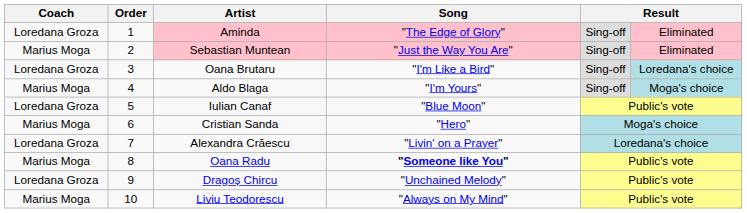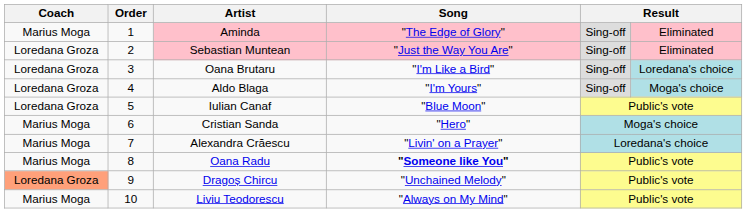 <table class="wikitable" style="text-align: center; width:80%;">
 <tr>
 <th style="width:09%;">Coach</th>
 <th style="width:02%;">Order</th>
 <th style="width:15%;">Artist</th>
 <th style="width:22%;">Song</th>
 <th style="width:14%;" colspan="2">Result</th>
 </tr>
 <tr>
-<td>Loredana Groza</td>
+<td>Marius Moga</td>
 <td>1</td>
 <td style="background:pink">Aminda</td>
 <td style="background:pink">"<a href='#'>The Edge of Glory</a>"</td>
 <td style="background:#ddd">Sing-off</td>
 <td style="background:pink">Eliminated</td>
 </tr>
 <tr>
-<td>Marius Moga</td>
+<td>Loredana Groza</td>
 <td>2</td>
 <td style="background:pink">Sebastian Muntean</td>
 <td style="background:pink">"<a href='#'>Just the Way You Are</a>"</td>
 <td style="background:#ddd">Sing-off</td>
 <td style="background:pink">Eliminated</td>
 </tr>
 <tr>
 <td>Loredana Groza</td>
 <td>3</td>
 <td>Oana Brutaru</td>
 <td>"<a href='#'>I'm Like a Bird</a>"</td>
 <td style="background:#ddd">Sing-off</td>
 <td style="background:#b0e0e6">Loredana's choice</td>
 </tr>
 <tr>
-<td>Marius Moga</td>
+<td>Loredana Groza</td>
 <td>4</td>
 <td>Aldo Blaga</td>
 <td>"<a href='#'>I'm Yours</a>"</td>
 <td style="background:#ddd">Sing-off</td>
 <td style="background:#b0e0e6">Moga's choice</td>
 </tr>
 <tr>
 <td>Loredana Groza</td>
 <td>5</td>
 <td>Iulian Canaf</td>
 <td>"<a href='#'>Blue Moon</a>"</td>
 <td colspan="2" style="background:#fdfc8f">Public's vote</td>
 </tr>
 <tr>
 <td>Marius Moga</td>
 <td>6</td>
 <td>Cristian Sanda</td>
 <td>"<a href='#'>Hero</a>"</td>
 <td colspan="2" style="background:#b0e0e6">Moga's choice</td>
 </tr>
 <tr>
-<td>Loredana Groza</td>
+<td>Marius Moga</td>
 <td>7</td>
 <td>Alexandra Crăescu</td>
 <td>"<a href='#'>Livin' on a Prayer</a>"</td>
 <td colspan="2" style="background:#b0e0e6">Loredana's choice</td>
 </tr>
 <tr>
 <td>Marius Moga</td>
 <td>8</td>
 <td><a href='#'>Oana Radu</a></td>
 <td><strong>"<a href='#'>Someone like You</a>"</strong></td>
 <td colspan="2" style="background:#fdfc8f">Public's vote</td>
 </tr>
 <tr>
-<td>Loredana Groza</td>
+<td style="background: lightsalmon;">Loredana Groza</td>
 <td>9</td>
 <td><a href='#'>Dragoș Chircu</a></td>
 <td>"<a href='#'>Unchained Melody</a>"</td>
 <td colspan="2" style="background:#fdfc8f">Public's vote</td>
 </tr>
 <tr>
 <td>Marius Moga</td>
 <td>10</td>
 <td><a href='#'>Liviu Teodorescu</a></td>
 <td>"<a href='#'>Always on My Mind</a>"</td>
 <td colspan="2" style="background:#fdfc8f">Public's vote</td>
 </tr>
 </table>
